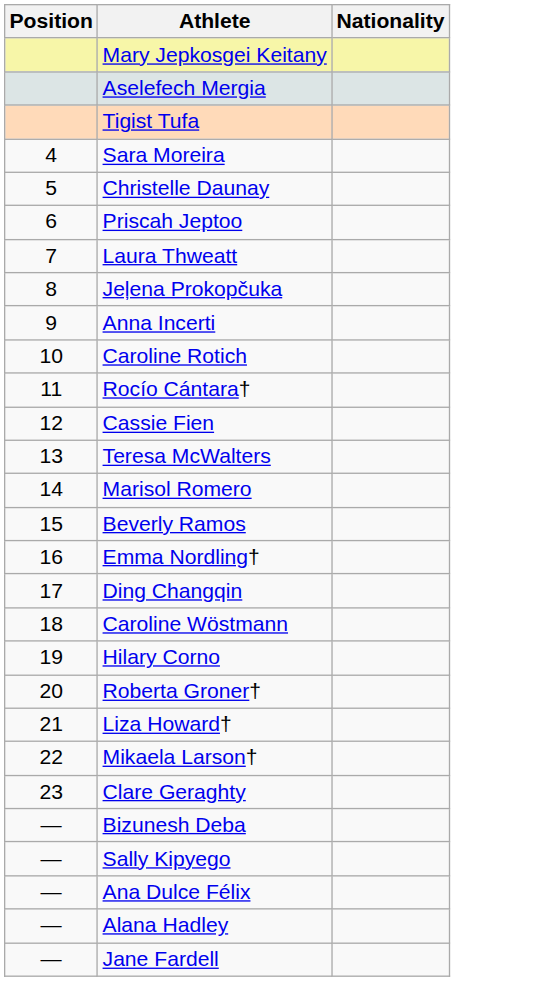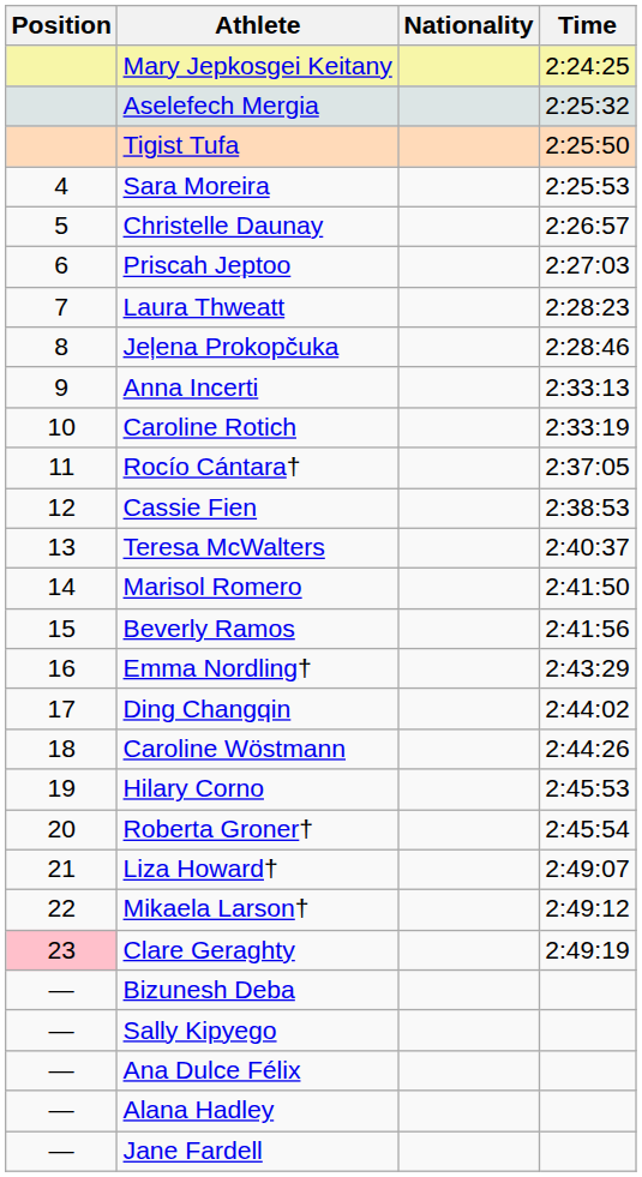 <table class="wikitable sortable">
 <tr>
 <th>Position</th>
 <th>Athlete</th>
 <th>Nationality</th>
+<th>Time</th>
 </tr>
 <tr bgcolor=#F7F6A8>
 <td align=center></td>
 <td><a href='#'>Mary Jepkosgei Keitany</a></td>
 <td></td>
+<td>2:24:25</td>
 </tr>
 <tr bgcolor=#DCE5E5>
 <td align=center></td>
 <td><a href='#'>Aselefech Mergia</a></td>
 <td></td>
+<td>2:25:32</td>
 </tr>
 <tr bgcolor=#FFDAB9>
 <td align=center></td>
 <td><a href='#'>Tigist Tufa</a></td>
 <td></td>
+<td>2:25:50</td>
 </tr>
 <tr>
 <td align=center>4</td>
 <td><a href='#'>Sara Moreira</a></td>
 <td></td>
+<td>2:25:53</td>
 </tr>
 <tr>
 <td align=center>5</td>
 <td><a href='#'>Christelle Daunay</a></td>
 <td></td>
+<td>2:26:57</td>
 </tr>
 <tr>
 <td align=center>6</td>
 <td><a href='#'>Priscah Jeptoo</a></td>
 <td></td>
+<td>2:27:03</td>
 </tr>
 <tr>
 <td align=center>7</td>
 <td><a href='#'>Laura Thweatt</a></td>
 <td></td>
+<td>2:28:23</td>
 </tr>
 <tr>
 <td align=center>8</td>
 <td><a href='#'>Jeļena Prokopčuka</a></td>
 <td></td>
+<td>2:28:46</td>
 </tr>
 <tr>
 <td align=center>9</td>
 <td><a href='#'>Anna Incerti</a></td>
 <td></td>
+<td>2:33:13</td>
 </tr>
 <tr>
 <td align=center>10</td>
 <td><a href='#'>Caroline Rotich</a></td>
 <td></td>
+<td>2:33:19</td>
 </tr>
 <tr>
 <td align=center>11</td>
 <td><a href='#'>Rocío Cántara</a>†</td>
 <td></td>
+<td>2:37:05</td>
 </tr>
 <tr>
 <td align=center>12</td>
 <td><a href='#'>Cassie Fien</a></td>
 <td></td>
+<td>2:38:53</td>
 </tr>
 <tr>
 <td align=center>13</td>
 <td><a href='#'>Teresa McWalters</a></td>
 <td></td>
+<td>2:40:37</td>
 </tr>
 <tr>
 <td align=center>14</td>
 <td><a href='#'>Marisol Romero</a></td>
 <td></td>
+<td>2:41:50</td>
 </tr>
 <tr>
 <td align=center>15</td>
 <td><a href='#'>Beverly Ramos</a></td>
 <td></td>
+<td>2:41:56</td>
 </tr>
 <tr>
 <td align=center>16</td>
 <td><a href='#'>Emma Nordling</a>†</td>
 <td></td>
+<td>2:43:29</td>
 </tr>
 <tr>
 <td align=center>17</td>
 <td><a href='#'>Ding Changqin</a></td>
 <td></td>
+<td>2:44:02</td>
 </tr>
 <tr>
 <td align=center>18</td>
 <td><a href='#'>Caroline Wöstmann</a></td>
 <td></td>
+<td>2:44:26</td>
 </tr>
 <tr>
 <td align=center>19</td>
 <td><a href='#'>Hilary Corno</a></td>
 <td></td>
+<td>2:45:53</td>
 </tr>
 <tr>
 <td align=center>20</td>
 <td><a href='#'>Roberta Groner</a>†</td>
 <td></td>
+<td>2:45:54</td>
 </tr>
 <tr>
 <td align=center>21</td>
 <td><a href='#'>Liza Howard</a>†</td>
 <td></td>
+<td>2:49:07</td>
 </tr>
 <tr>
 <td align=center>22</td>
 <td><a href='#'>Mikaela Larson</a>†</td>
 <td></td>
+<td>2:49:12</td>
 </tr>
 <tr>
-<td align=center>23</td>
+<td align=center style="background: pink;">23</td>
 <td><a href='#'>Clare Geraghty</a></td>
 <td></td>
+<td>2:49:19</td>
 </tr>
 <tr>
 <td align=center>—</td>
 <td><a href='#'>Bizunesh Deba</a></td>
+<td></td>
 <td></td>
 </tr>
 <tr>
 <td align=center>—</td>
 <td><a href='#'>Sally Kipyego</a></td>
 <td></td>
+<td></td>
 </tr>
 <tr>
 <td align=center>—</td>
 <td><a href='#'>Ana Dulce Félix</a></td>
+<td></td>
 <td></td>
 </tr>
 <tr>
 <td align=center>—</td>
 <td><a href='#'>Alana Hadley</a></td>
 <td></td>
+<td></td>
 </tr>
 <tr>
 <td align=center>—</td>
 <td><a href='#'>Jane Fardell</a></td>
 <td></td>
+<td></td>
 </tr>
 </table>
